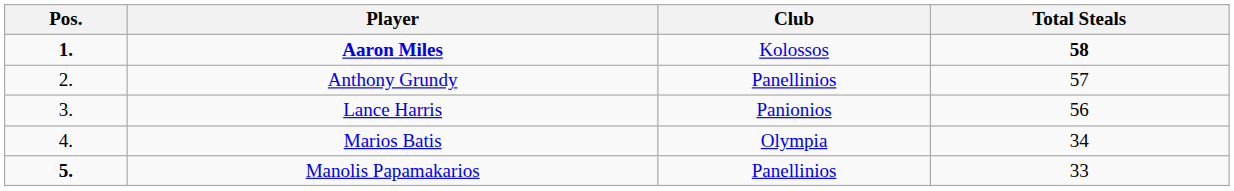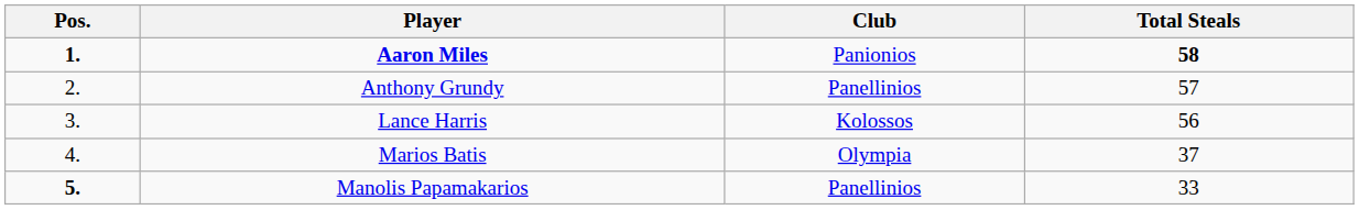 <table class="wikitable" style="text-align: center;" width="65%">
 <tr>
 <th>Pos.</th>
 <th>Player</th>
 <th>Club</th>
 <th>Total Steals</th>
 </tr>
 <tr>
 <td align="center"><strong>1.</strong></td>
 <td> <strong><a href='#'>Aaron Miles</a></strong></td>
-<td><a href='#'>Kolossos</a></td>
+<td><a href='#'>Panionios</a></td>
 <td align="center"><strong>58</strong></td>
 </tr>
 <tr>
 <td align="center">2.</td>
 <td> <a href='#'>Anthony Grundy</a></td>
 <td><a href='#'>Panellinios</a></td>
 <td align="center">57</td>
 </tr>
 <tr>
 <td align="center">3.</td>
 <td> <a href='#'>Lance Harris</a></td>
-<td><a href='#'>Panionios</a></td>
+<td><a href='#'>Kolossos</a></td>
 <td align="center">56</td>
 </tr>
 <tr>
 <td align="center">4.</td>
 <td> <a href='#'>Marios Batis</a></td>
 <td><a href='#'>Olympia</a></td>
-<td align="center">34</td>
+<td align="center">37</td>
 </tr>
 <tr>
 <td align="center"><strong>5.</strong></td>
 <td> <a href='#'>Manolis Papamakarios</a></td>
 <td><a href='#'>Panellinios</a></td>
 <td align="center">33</td>
 </tr>
 </table>
